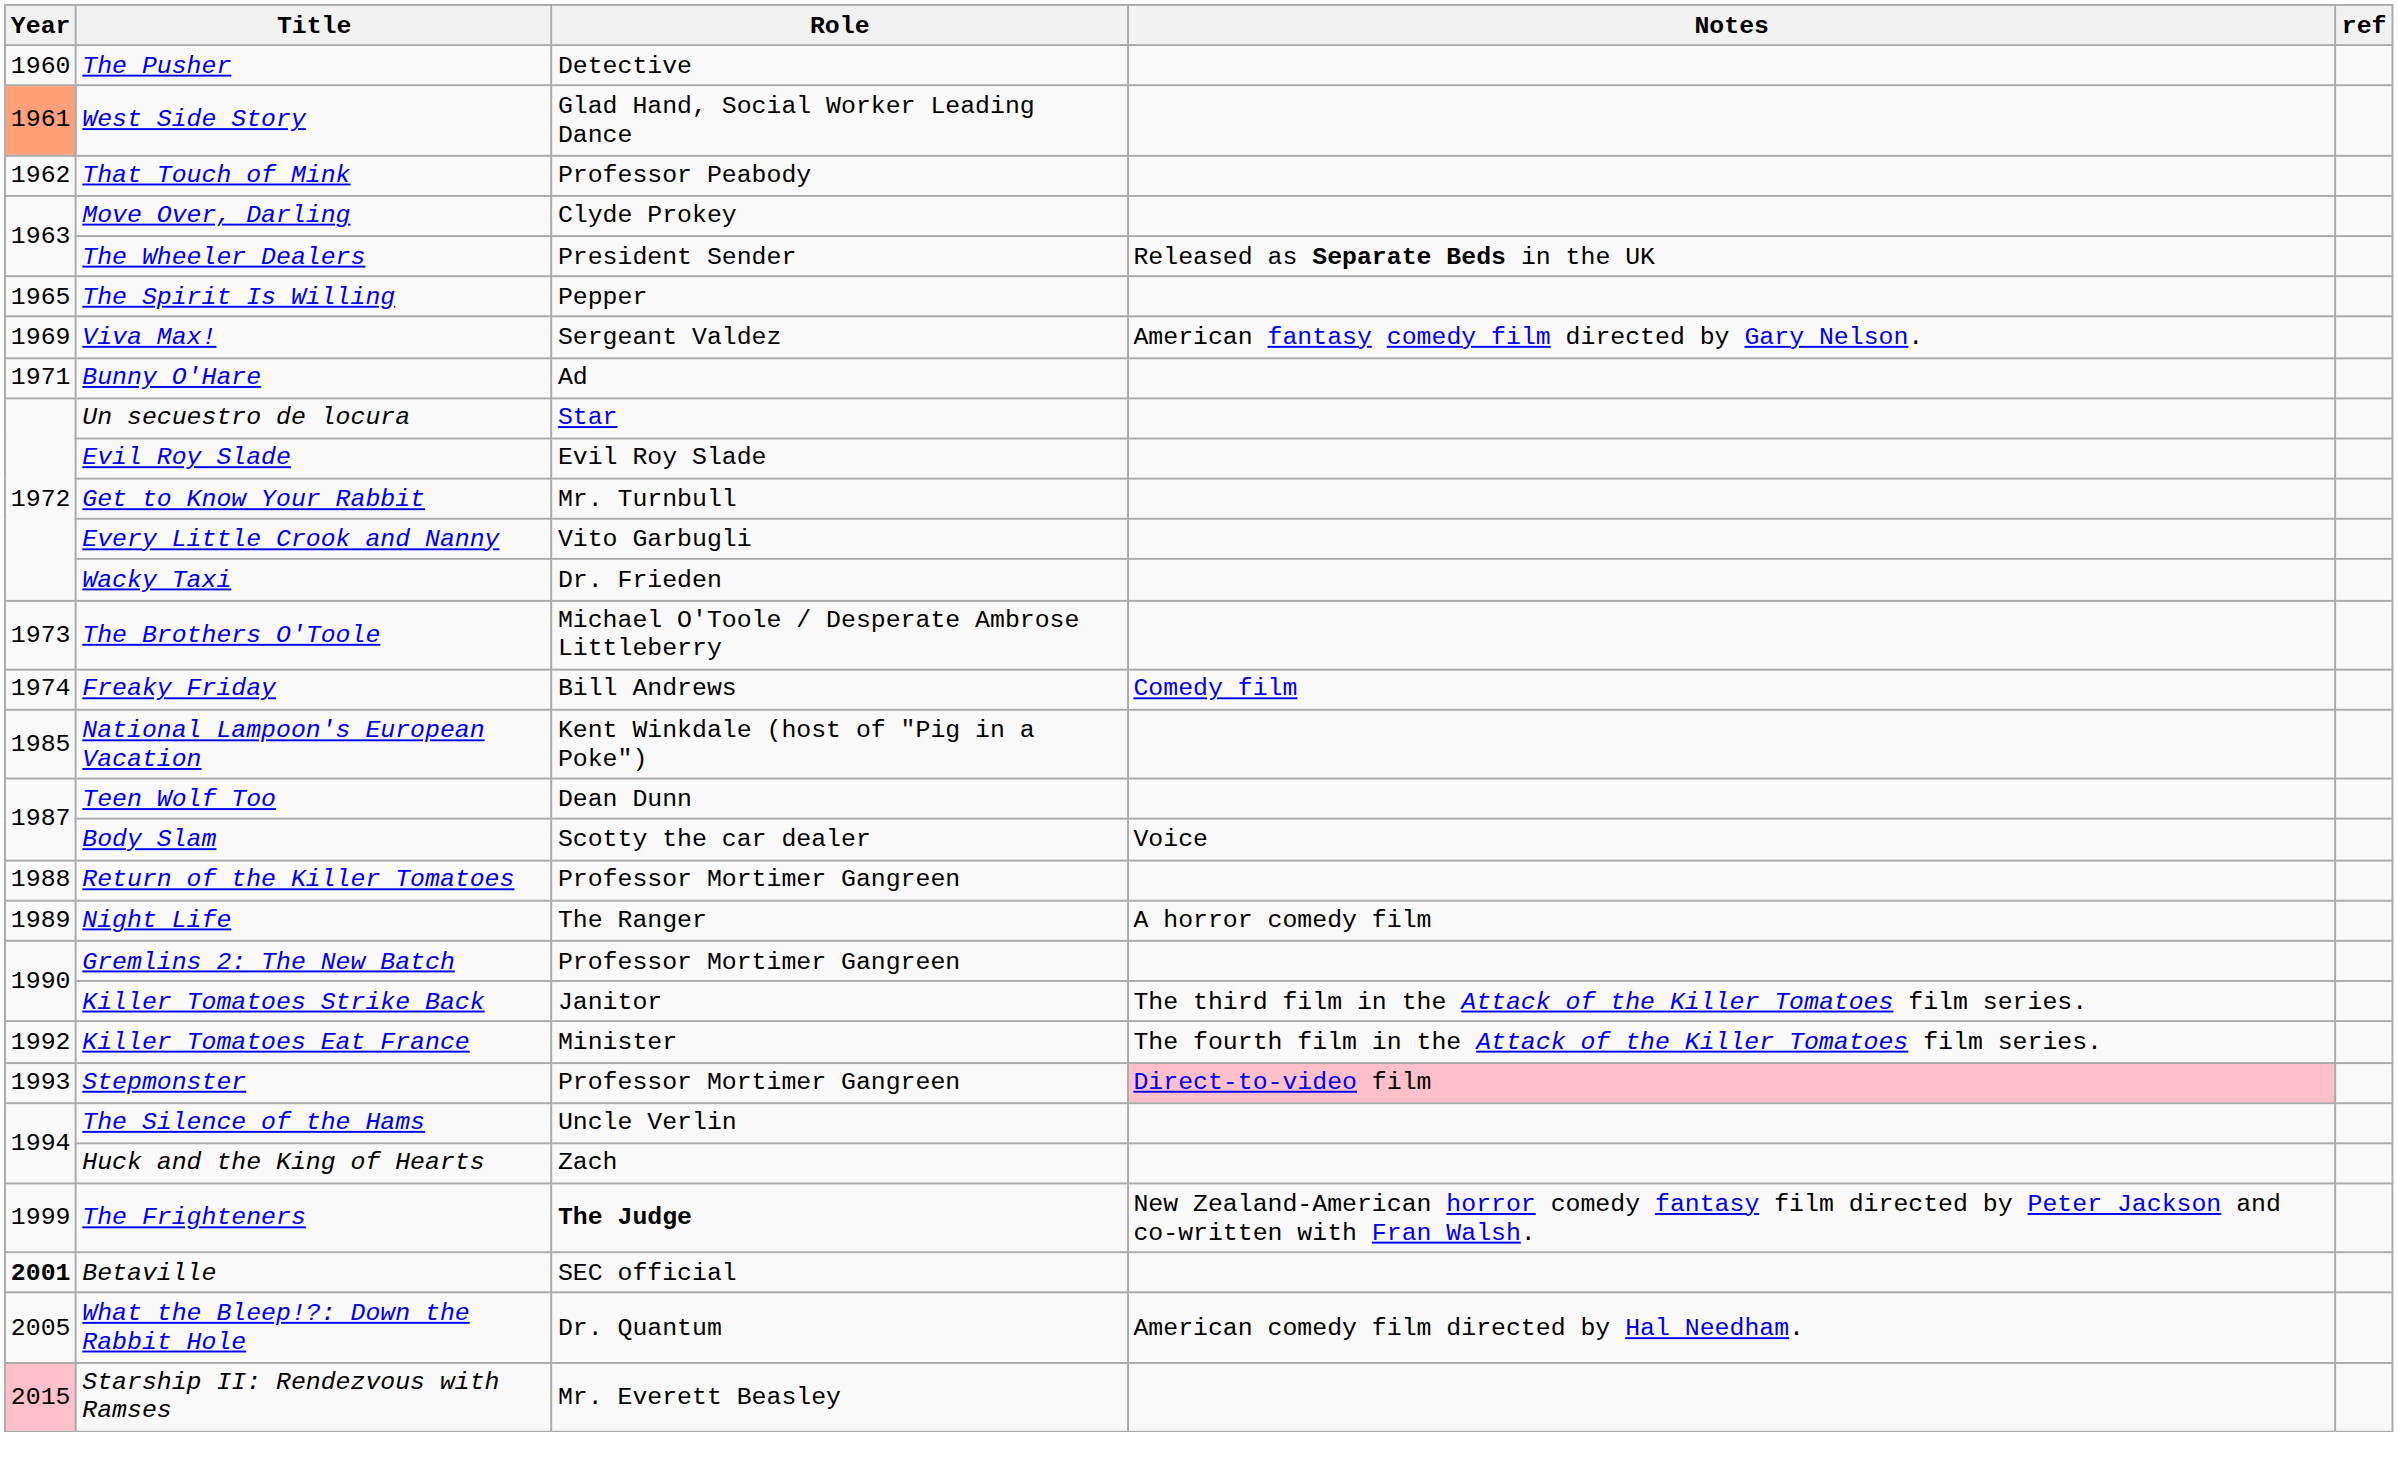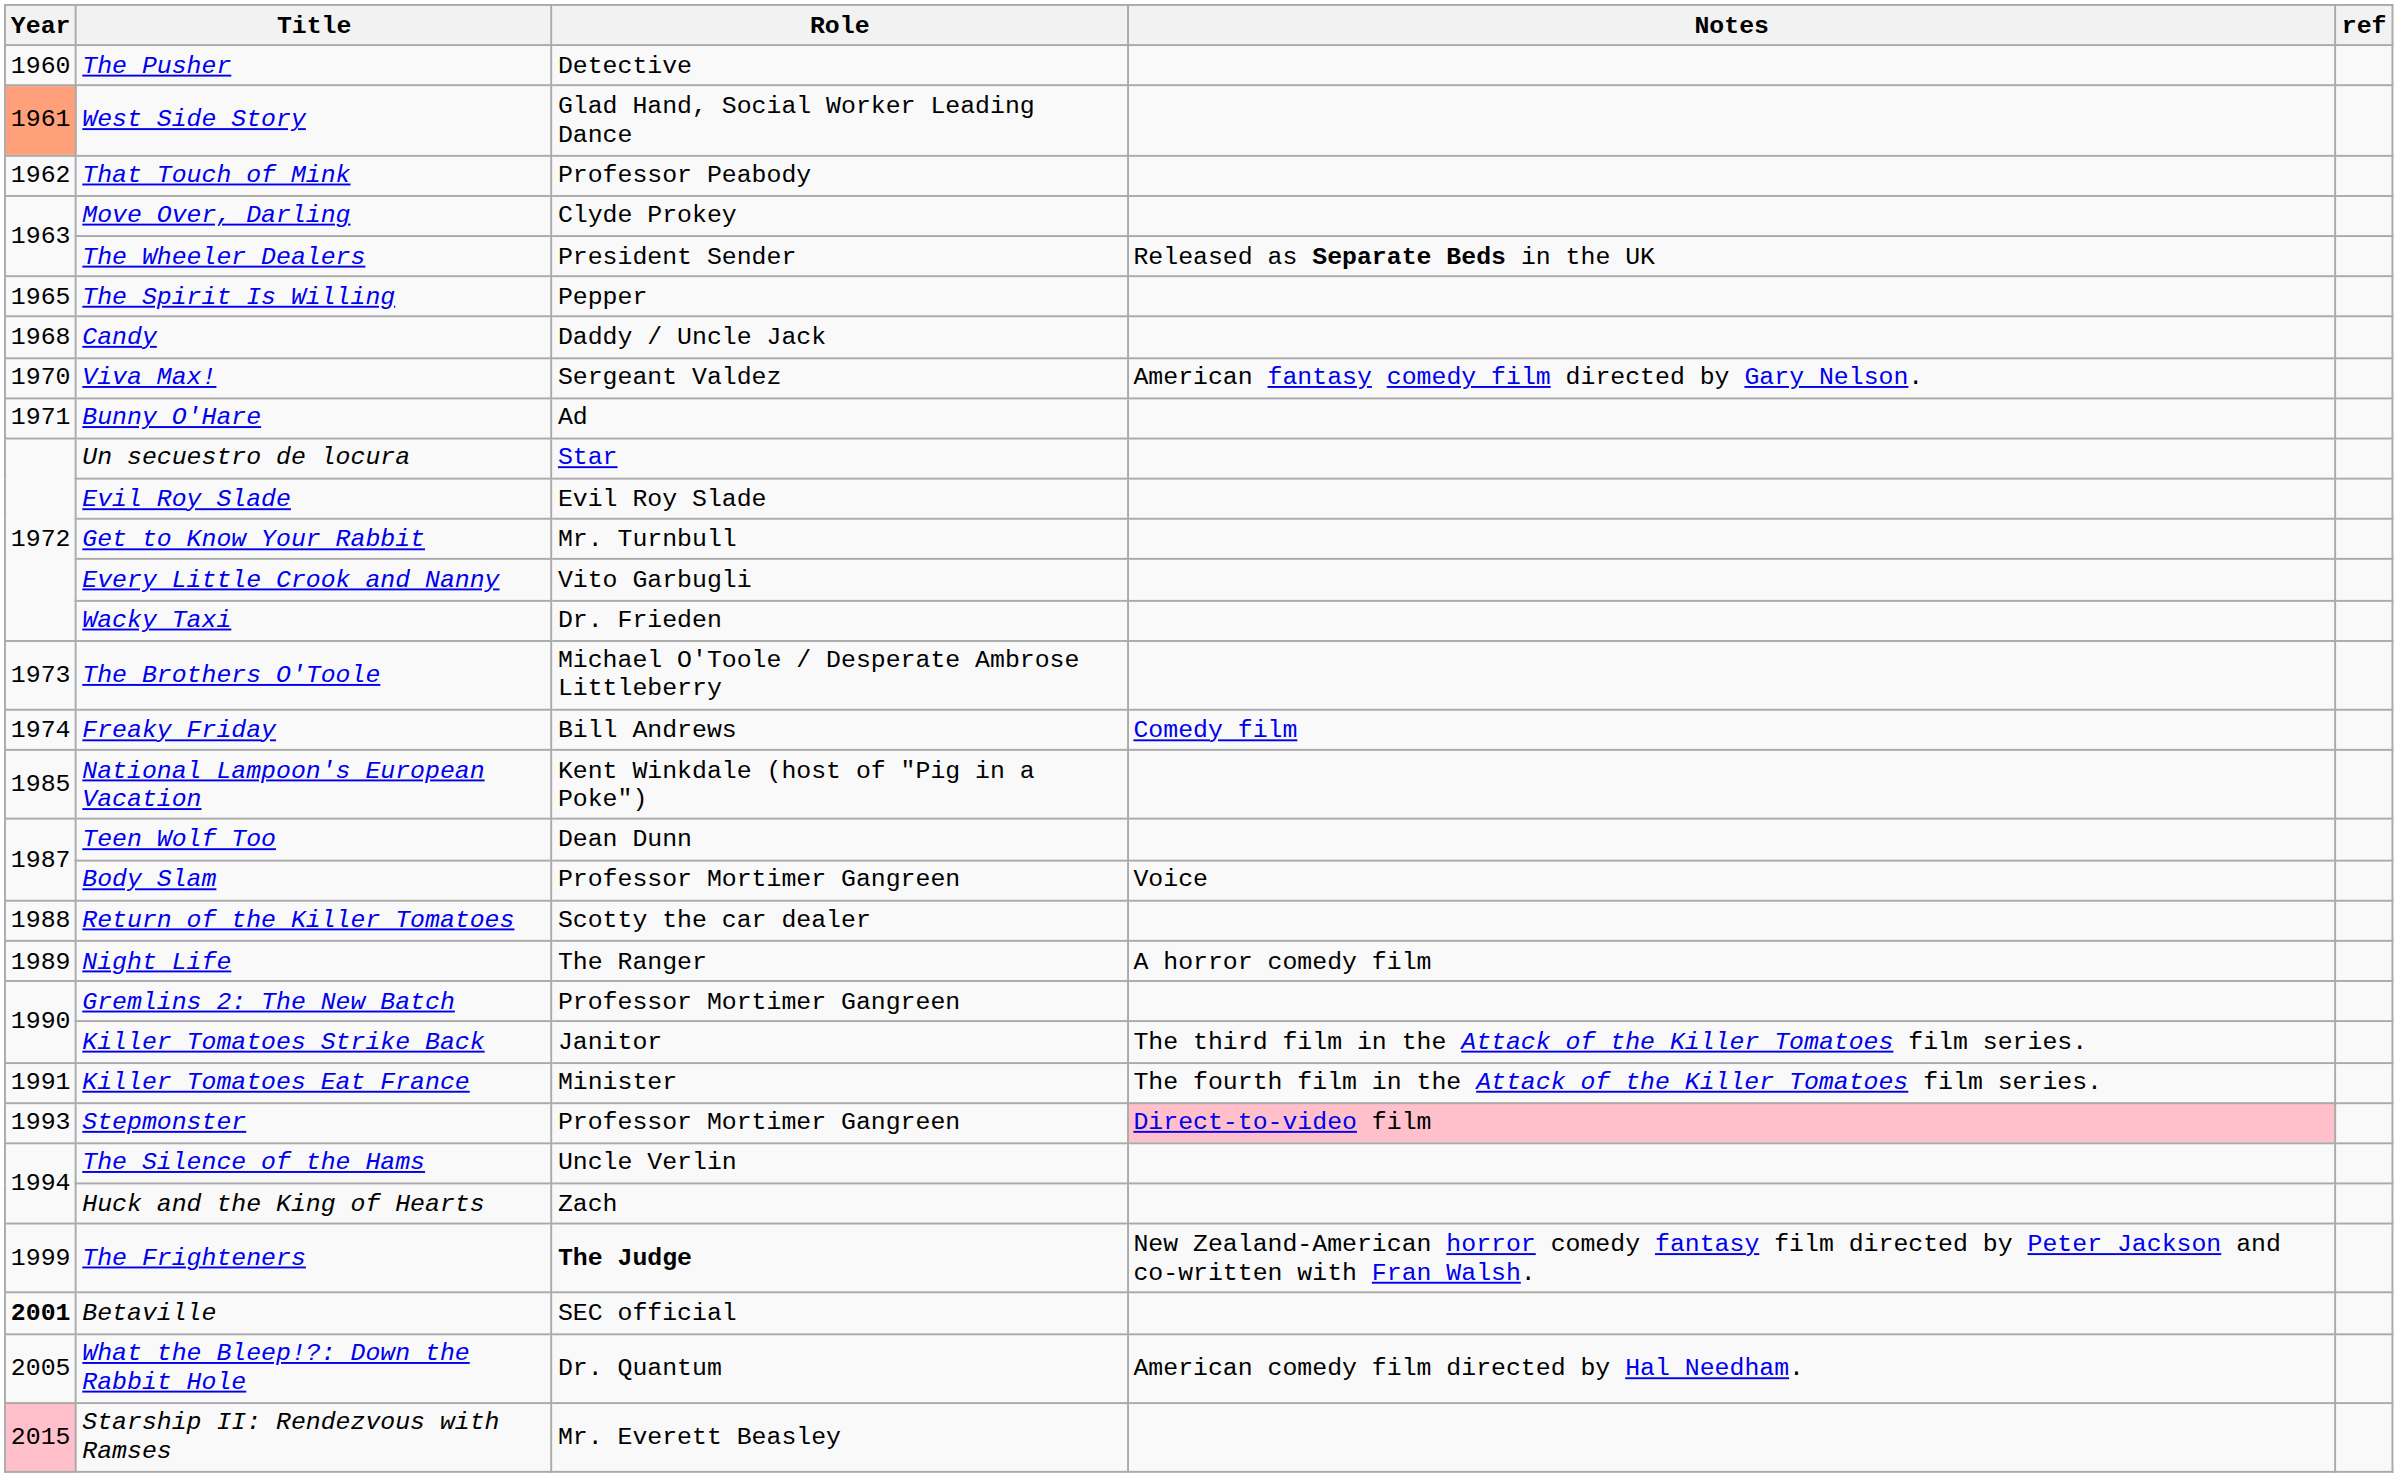 <table class="wikitable sortable">
 <tr>
 <th>Year</th>
 <th>Title</th>
 <th>Role</th>
 <th>Notes</th>
 <th>ref</th>
 </tr>
 <tr>
 <td>1960</td>
 <td><em><a href='#'>The Pusher</a></em></td>
 <td>Detective</td>
 <td></td>
 <td></td>
 </tr>
 <tr>
 <td style="background: lightsalmon;">1961</td>
 <td><em><a href='#'>West Side Story</a></em></td>
 <td>Glad Hand, Social Worker Leading Dance</td>
 <td></td>
 <td></td>
 </tr>
 <tr>
 <td>1962</td>
 <td><em><a href='#'>That Touch of Mink</a></em></td>
 <td>Professor Peabody</td>
 <td></td>
 <td></td>
 </tr>
 <tr>
 <td rowspan="2">1963</td>
 <td><em><a href='#'>Move Over, Darling</a></em></td>
 <td>Clyde Prokey</td>
 <td></td>
 <td></td>
 </tr>
 <tr>
 <td><em><a href='#'>The Wheeler Dealers</a></em></td>
 <td>President Sender</td>
 <td>Released as <strong>Separate Beds</strong> in the UK</td>
 <td></td>
 </tr>
 <tr>
 <td>1965</td>
 <td><em><a href='#'>The Spirit Is Willing</a></em></td>
 <td>Pepper</td>
 <td></td>
 <td></td>
 </tr>
 <tr>
-<td>1969</td>
+<td>1968</td>
+<td><em><a href='#'>Candy</a></em></td>
+<td>Daddy / Uncle Jack</td>
+<td></td>
+<td></td>
+</tr>
+<tr>
+<td>1970</td>
 <td><em><a href='#'>Viva Max!</a></em></td>
 <td>Sergeant Valdez</td>
 <td>American <a href='#'>fantasy</a> <a href='#'>comedy film</a> directed by <a href='#'>Gary Nelson</a>.</td>
 <td></td>
 </tr>
 <tr>
 <td>1971</td>
 <td><em><a href='#'>Bunny O'Hare</a></em></td>
 <td>Ad</td>
 <td></td>
 <td></td>
 </tr>
 <tr>
 <td rowspan="5">1972</td>
 <td><em>Un secuestro de locura</em></td>
 <td><a href='#'>Star</a></td>
 <td></td>
 <td></td>
 </tr>
 <tr>
 <td><em><a href='#'>Evil Roy Slade</a></em></td>
 <td>Evil Roy Slade</td>
 <td></td>
 <td></td>
 </tr>
 <tr>
 <td><em><a href='#'>Get to Know Your Rabbit</a></em></td>
 <td>Mr. Turnbull</td>
 <td></td>
 <td></td>
 </tr>
 <tr>
 <td><em><a href='#'>Every Little Crook and Nanny</a></em></td>
 <td>Vito Garbugli</td>
 <td></td>
 <td></td>
 </tr>
 <tr>
 <td><em><a href='#'>Wacky Taxi</a></em></td>
 <td>Dr. Frieden</td>
 <td></td>
 <td></td>
 </tr>
 <tr>
 <td>1973</td>
 <td><em><a href='#'>The Brothers O'Toole</a></em></td>
 <td>Michael O'Toole / Desperate Ambrose Littleberry</td>
 <td></td>
 <td></td>
 </tr>
 <tr>
 <td>1974</td>
 <td><em><a href='#'>Freaky Friday</a></em></td>
 <td>Bill Andrews</td>
 <td><a href='#'>Comedy film</a></td>
 <td></td>
 </tr>
 <tr>
 <td>1985</td>
 <td><em><a href='#'>National Lampoon's European Vacation</a></em></td>
 <td>Kent Winkdale (host of "Pig in a Poke")</td>
 <td></td>
 <td></td>
 </tr>
 <tr>
 <td rowspan="2">1987</td>
 <td><em><a href='#'>Teen Wolf Too</a></em></td>
 <td>Dean Dunn</td>
 <td></td>
 <td></td>
 </tr>
 <tr>
 <td><em><a href='#'>Body Slam</a></em></td>
-<td>Scotty the car dealer</td>
+<td>Professor Mortimer Gangreen</td>
 <td>Voice</td>
 <td></td>
 </tr>
 <tr>
 <td>1988</td>
 <td><em><a href='#'>Return of the Killer Tomatoes</a></em></td>
-<td>Professor Mortimer Gangreen</td>
+<td>Scotty the car dealer</td>
 <td></td>
 <td></td>
 </tr>
 <tr>
 <td>1989</td>
 <td><em><a href='#'>Night Life</a></em></td>
 <td>The Ranger</td>
 <td>A horror comedy film</td>
 <td></td>
 </tr>
 <tr>
 <td rowspan="2">1990</td>
 <td><em><a href='#'>Gremlins 2: The New Batch</a></em></td>
 <td>Professor Mortimer Gangreen</td>
 <td></td>
 <td></td>
 </tr>
 <tr>
 <td><em><a href='#'>Killer Tomatoes Strike Back</a></em></td>
 <td>Janitor</td>
 <td>The third film in the <em><a href='#'>Attack of the Killer Tomatoes</a></em> film series.</td>
 <td></td>
 </tr>
 <tr>
-<td>1992</td>
+<td>1991</td>
 <td><em><a href='#'>Killer Tomatoes Eat France</a></em></td>
 <td>Minister</td>
 <td>The fourth film in the <em><a href='#'>Attack of the Killer Tomatoes</a></em> film series.</td>
 <td></td>
 </tr>
 <tr>
 <td>1993</td>
 <td><em><a href='#'>Stepmonster</a></em></td>
 <td>Professor Mortimer Gangreen</td>
 <td style="background: pink;"><a href='#'>Direct-to-video</a> film</td>
 <td></td>
 </tr>
 <tr>
 <td rowspan="2">1994</td>
 <td><em><a href='#'>The Silence of the Hams</a></em></td>
 <td>Uncle Verlin</td>
 <td></td>
 <td></td>
 </tr>
 <tr>
 <td><em>Huck and the King of Hearts</em></td>
 <td>Zach</td>
 <td></td>
 <td></td>
 </tr>
 <tr>
 <td>1999</td>
 <td><em><a href='#'>The Frighteners</a></em></td>
 <td><strong>The Judge</strong></td>
 <td>New Zealand-American <a href='#'>horror</a> comedy <a href='#'>fantasy</a> film directed by <a href='#'>Peter Jackson</a> and co-written with <a href='#'>Fran Walsh</a>.</td>
 <td></td>
 </tr>
 <tr>
 <td><strong>2001</strong></td>
 <td><em>Betaville</em></td>
 <td>SEC official</td>
 <td></td>
 </tr>
 <tr>
 <td>2005</td>
 <td><em><a href='#'>What the Bleep!?: Down the Rabbit Hole</a></em></td>
 <td>Dr. Quantum</td>
 <td>American comedy film directed by <a href='#'>Hal Needham</a>.</td>
 <td></td>
 </tr>
 <tr>
 <td style="background: pink;">2015</td>
 <td><em>Starship II: Rendezvous with Ramses</em></td>
 <td>Mr. Everett Beasley</td>
 <td></td>
 <td></td>
 </tr>
 </table>
